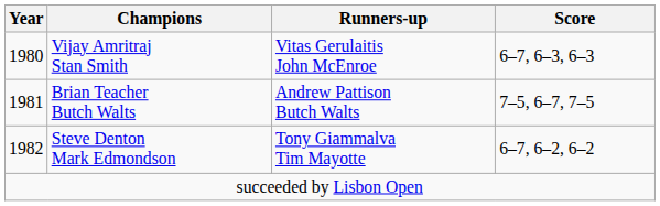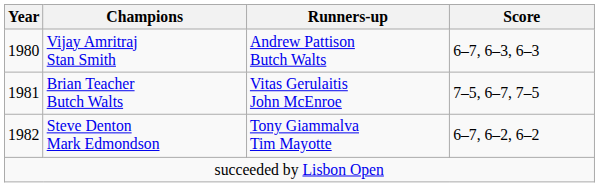 <table class="wikitable">
 <tr>
 <th>Year</th>
 <th width="200">Champions</th>
 <th width="200">Runners-up</th>
 <th width="140">Score</th>
 </tr>
 <tr>
 <td>1980</td>
 <td> <a href='#'>Vijay Amritraj</a><br> <a href='#'>Stan Smith</a></td>
-<td> <a href='#'>Vitas Gerulaitis</a><br> <a href='#'>John McEnroe</a></td>
+<td> <a href='#'>Andrew Pattison</a><br> <a href='#'>Butch Walts</a></td>
 <td>6–7, 6–3, 6–3</td>
 </tr>
 <tr>
 <td>1981</td>
 <td> <a href='#'>Brian Teacher</a><br> <a href='#'>Butch Walts</a></td>
-<td> <a href='#'>Andrew Pattison</a><br> <a href='#'>Butch Walts</a></td>
+<td> <a href='#'>Vitas Gerulaitis</a><br> <a href='#'>John McEnroe</a></td>
 <td>7–5, 6–7, 7–5</td>
 </tr>
 <tr>
 <td>1982</td>
 <td> <a href='#'>Steve Denton</a><br> <a href='#'>Mark Edmondson</a></td>
 <td> <a href='#'>Tony Giammalva</a><br> <a href='#'>Tim Mayotte</a></td>
 <td>6–7, 6–2, 6–2</td>
 </tr>
 <tr>
 <td colspan="4" align="center">succeeded by <a href='#'>Lisbon Open</a></td>
 </tr>
 </table>
